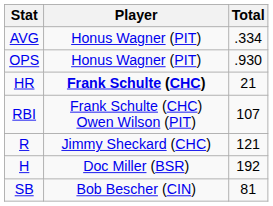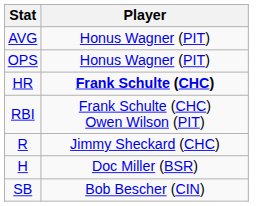 <table class="wikitable" style="text-align:center;">
 <tr>
 <th style="width:15%;">Stat</th>
 <th>Player</th>
-<th style="width:15%;">Total</th>
 </tr>
 <tr>
 <td><a href='#'>AVG</a></td>
 <td><a href='#'>Honus Wagner</a> (<a href='#'>PIT</a>)</td>
-<td>.334</td>
 </tr>
 <tr>
 <td><a href='#'>OPS</a></td>
 <td><a href='#'>Honus Wagner</a> (<a href='#'>PIT</a>)</td>
-<td>.930</td>
 </tr>
 <tr>
 <td><a href='#'>HR</a></td>
 <td><strong><a href='#'>Frank Schulte</a> (<a href='#'>CHC</a>)</strong></td>
-<td>21</td>
 </tr>
 <tr>
 <td><a href='#'>RBI</a></td>
 <td><a href='#'>Frank Schulte</a> (<a href='#'>CHC</a>)<br><a href='#'>Owen Wilson</a> (<a href='#'>PIT</a>)</td>
-<td>107</td>
 </tr>
 <tr>
 <td><a href='#'>R</a></td>
 <td><a href='#'>Jimmy Sheckard</a> (<a href='#'>CHC</a>)</td>
-<td>121</td>
 </tr>
 <tr>
 <td><a href='#'>H</a></td>
 <td><a href='#'>Doc Miller</a> (<a href='#'>BSR</a>)</td>
-<td>192</td>
 </tr>
 <tr>
 <td><a href='#'>SB</a></td>
 <td><a href='#'>Bob Bescher</a> (<a href='#'>CIN</a>)</td>
-<td>81</td>
 </tr>
 </table>
